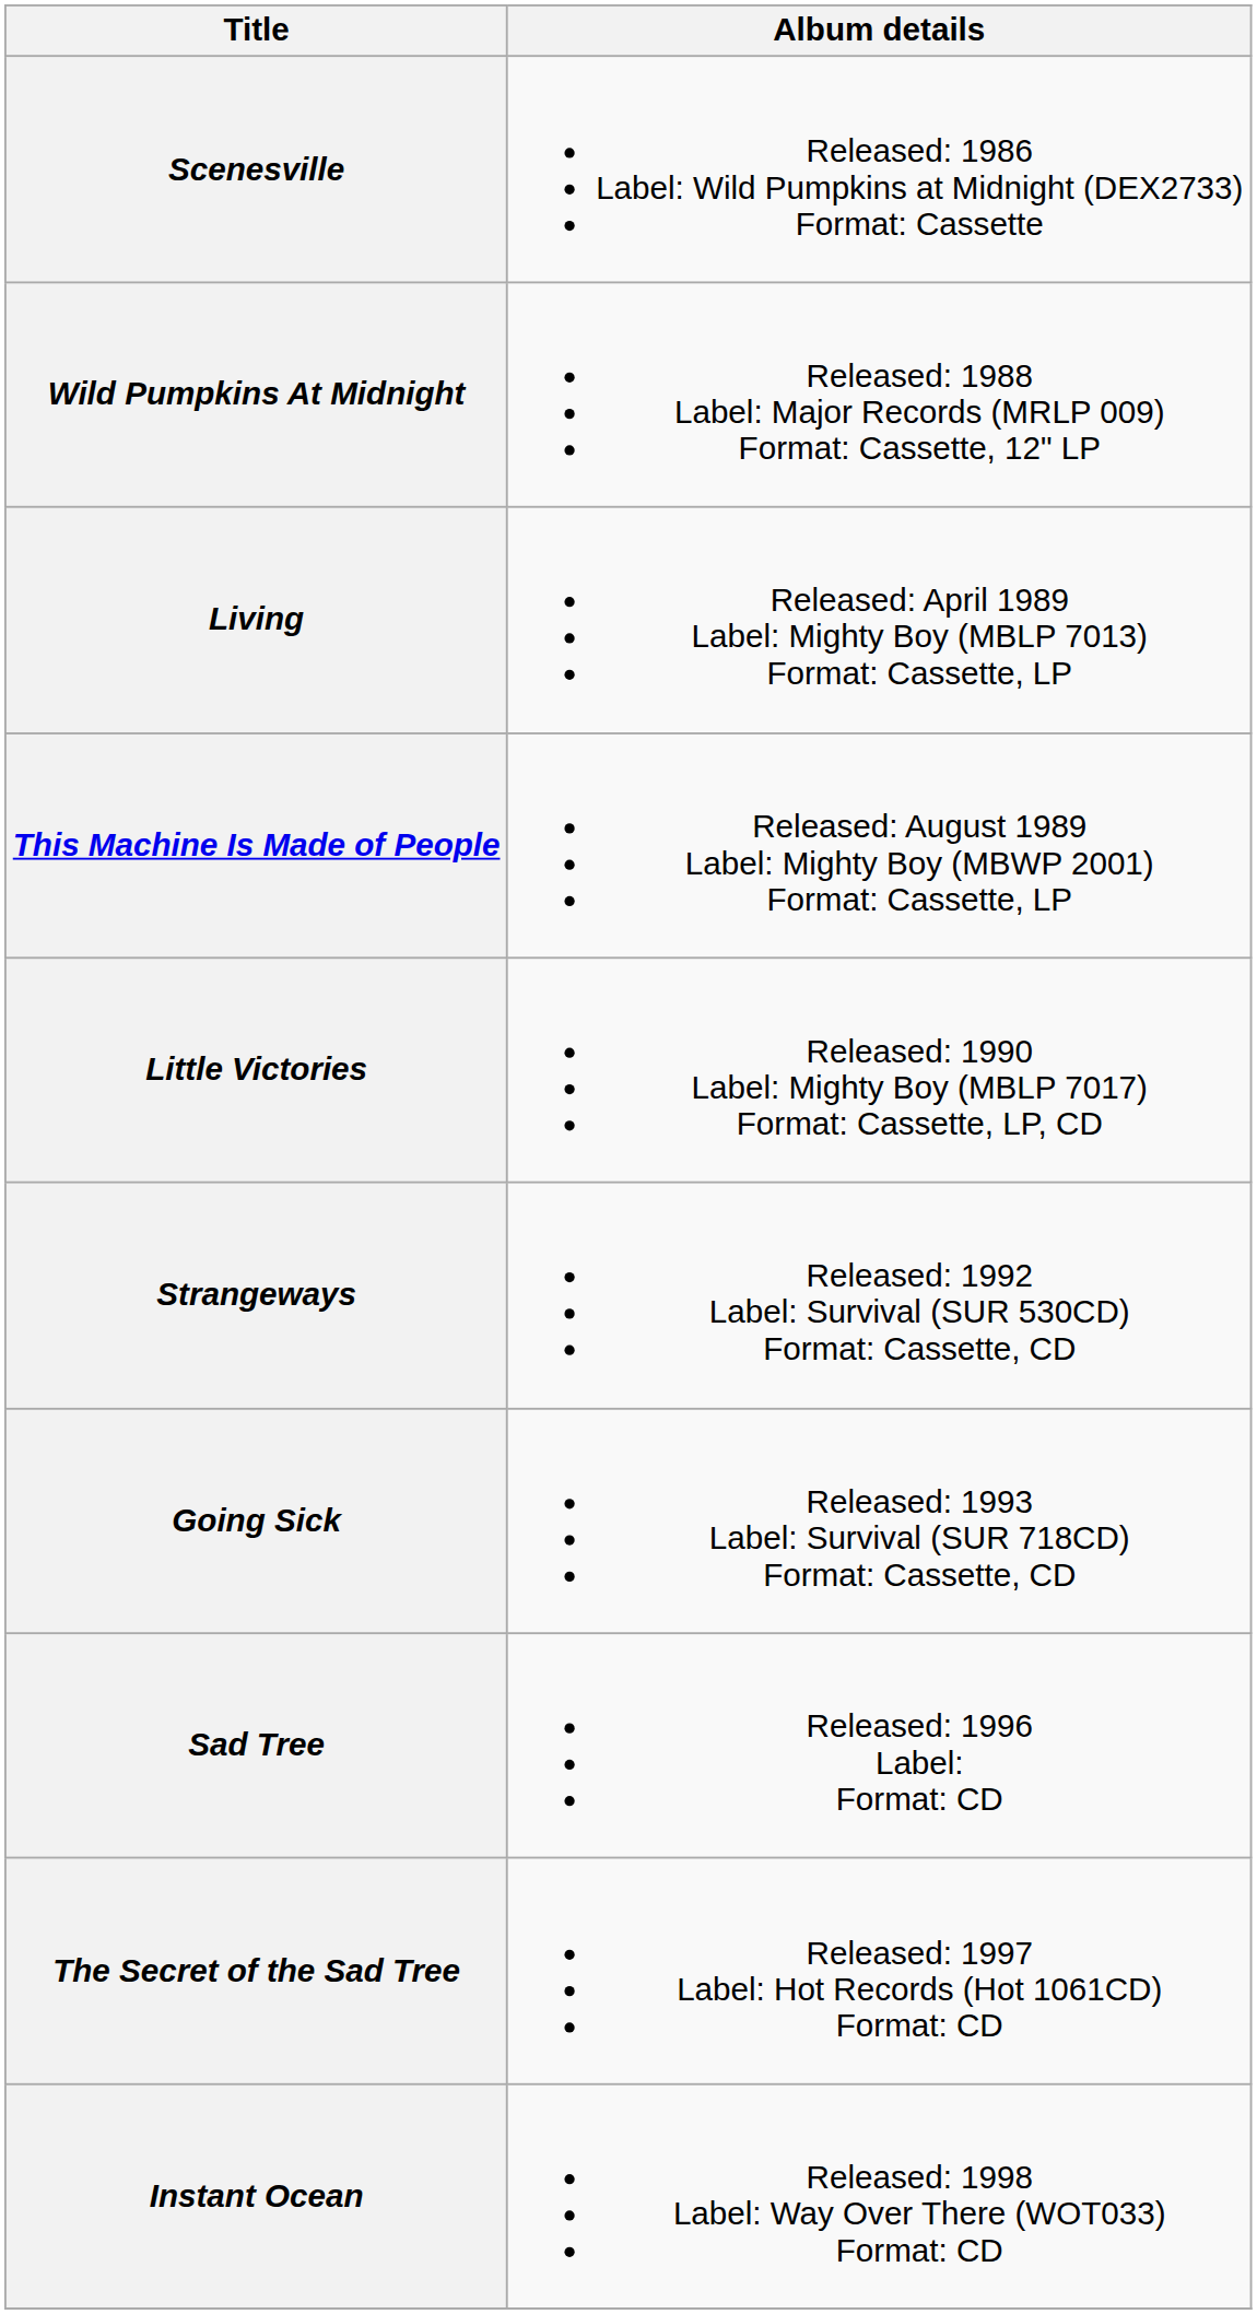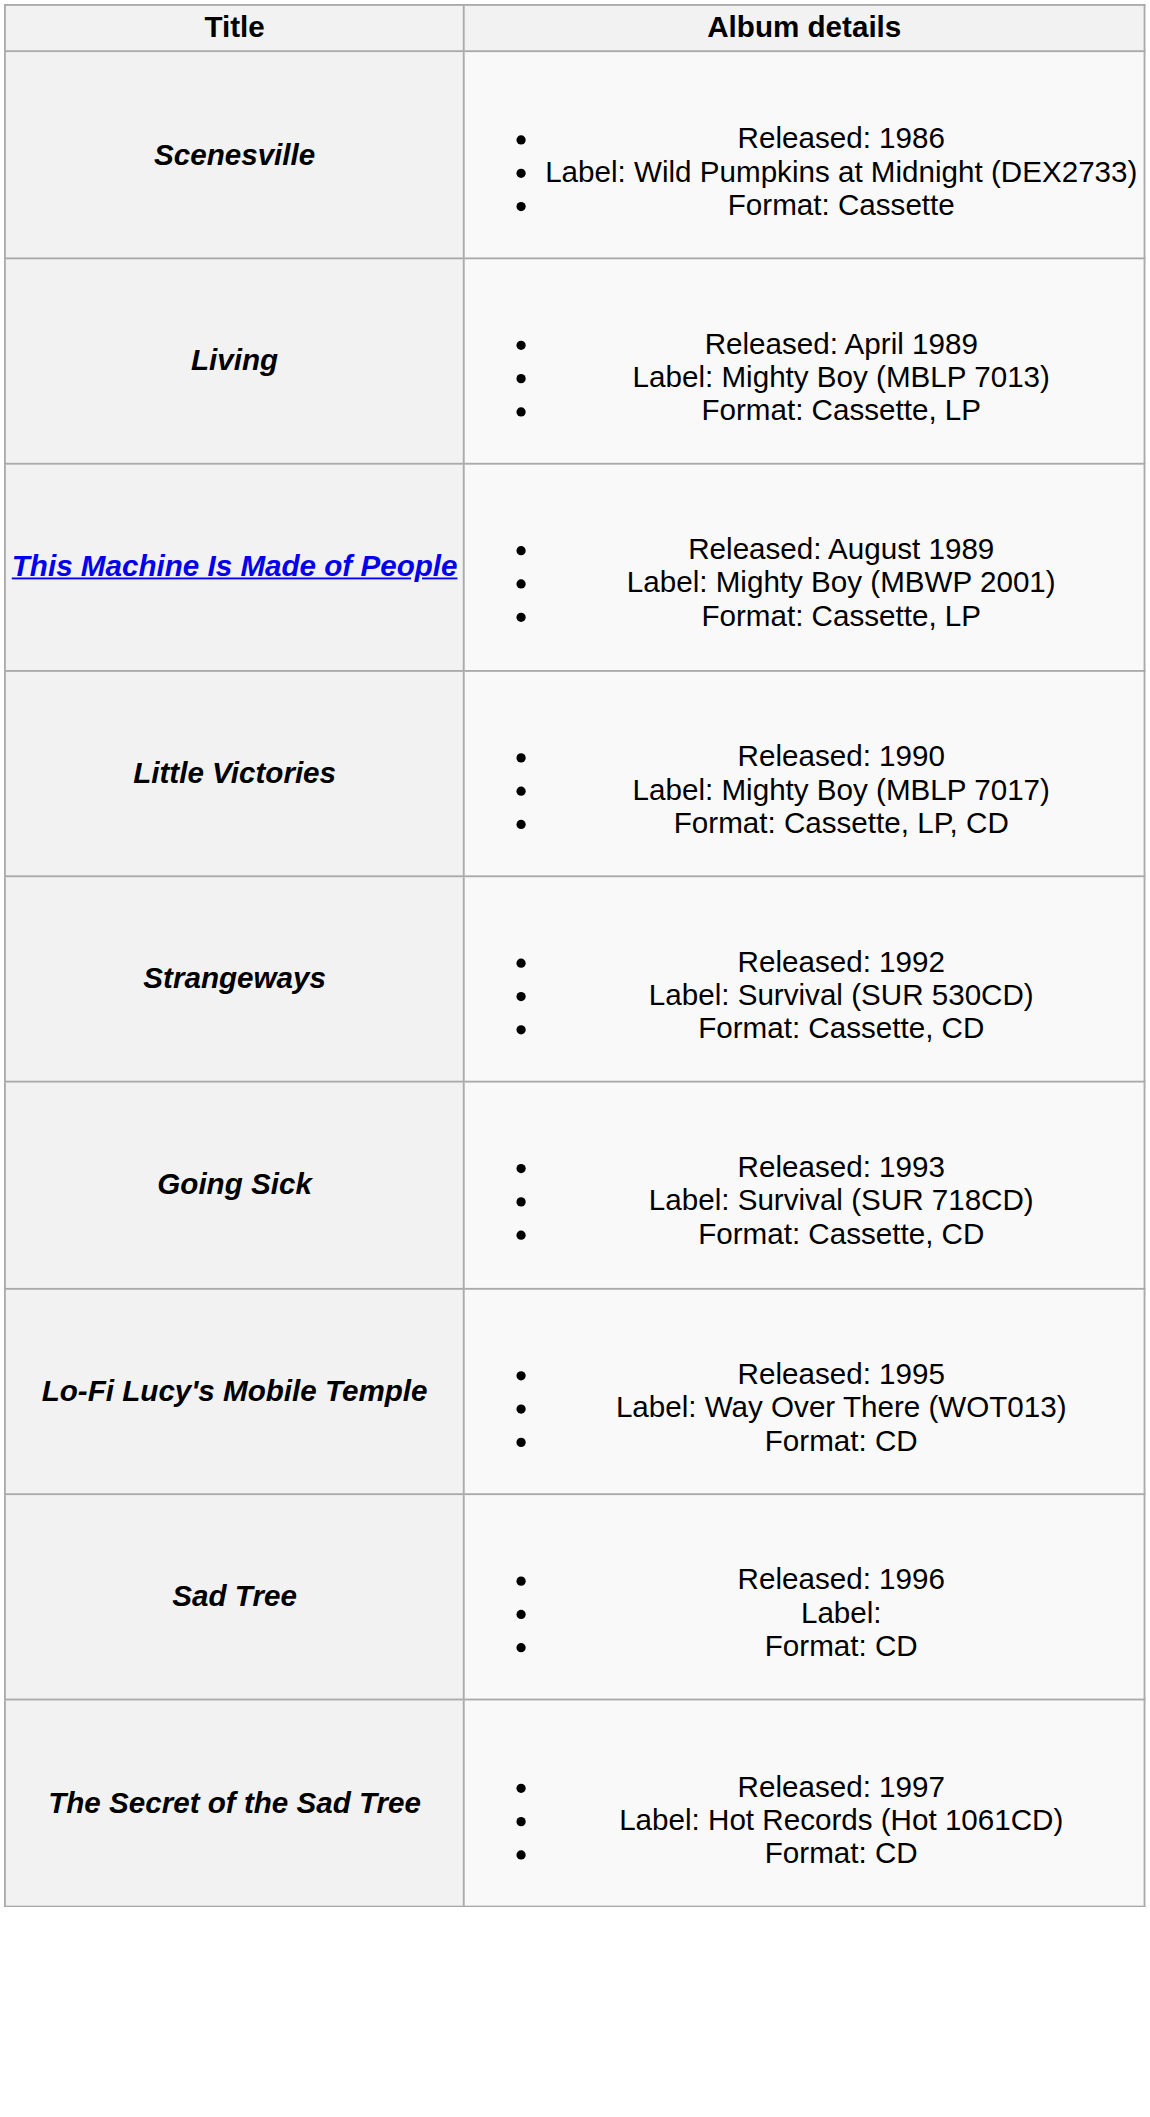 <table class="wikitable plainrowheaders" style="text-align:center;">
 <tr>
 <th>Title</th>
 <th>Album details</th>
 </tr>
 <tr>
 <th scope="row"><em>Scenesville</em></th>
 <td><br><ul><li>Released: 1986</li><li>Label: Wild Pumpkins at Midnight (DEX2733)</li><li>Format: Cassette</li></ul></td>
-</tr>
-<tr>
-<th scope="row"><em>Wild Pumpkins At Midnight</em></th>
-<td><br><ul><li>Released: 1988</li><li>Label: Major Records (MRLP 009)</li><li>Format: Cassette, 12" LP</li></ul></td>
 </tr>
 <tr>
 <th scope="row"><em>Living</em></th>
 <td><br><ul><li>Released: April 1989</li><li>Label: Mighty Boy (MBLP 7013)</li><li>Format: Cassette, LP</li></ul></td>
 </tr>
 <tr>
 <th scope="row"><em><a href='#'>This Machine Is Made of People</a></em></th>
 <td><br><ul><li>Released: August 1989</li><li>Label: Mighty Boy (MBWP 2001)</li><li>Format: Cassette, LP</li></ul></td>
 </tr>
 <tr>
 <th scope="row"><em>Little Victories</em></th>
 <td><br><ul><li>Released: 1990</li><li>Label: Mighty Boy (MBLP 7017)</li><li>Format: Cassette, LP, CD</li></ul></td>
 </tr>
 <tr>
 <th scope="row"><em>Strangeways</em></th>
 <td><br><ul><li>Released: 1992</li><li>Label: Survival (SUR 530CD)</li><li>Format: Cassette, CD</li></ul></td>
 </tr>
 <tr>
 <th scope="row"><em>Going Sick</em></th>
 <td><br><ul><li>Released: 1993</li><li>Label: Survival (SUR 718CD)</li><li>Format: Cassette, CD</li></ul></td>
 </tr>
 <tr>
+<th scope="row"><em>Lo-Fi Lucy's Mobile Temple</em></th>
+<td><br><ul><li>Released: 1995</li><li>Label: Way Over There (WOT013)</li><li>Format: CD</li></ul></td>
+</tr>
+<tr>
 <th scope="row"><em>Sad Tree</em></th>
 <td><br><ul><li>Released: 1996</li><li>Label:</li><li>Format: CD</li></ul></td>
 </tr>
 <tr>
 <th scope="row"><em>The Secret of the Sad Tree</em></th>
 <td><br><ul><li>Released: 1997</li><li>Label: Hot Records (Hot 1061CD)</li><li>Format: CD</li></ul></td>
 </tr>
 <tr>
-<th scope="row"><em>Instant Ocean</em></th>
-<td><br><ul><li>Released: 1998</li><li>Label: Way Over There (WOT033)</li><li>Format: CD</li></ul></td>
-</tr>
-<tr>
 </tr>
 </table>
